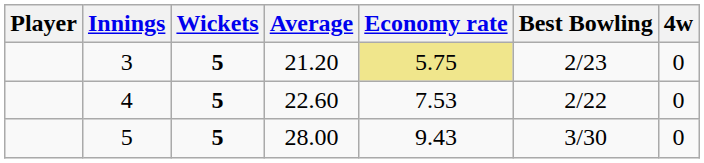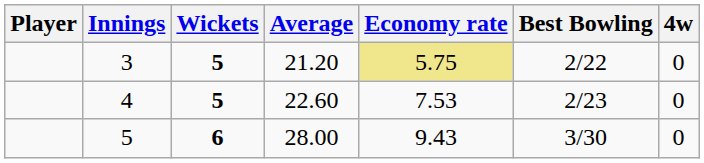 <table class="wikitable sortable" style="text-align: center;">
 <tr>
 <th>Player</th>
 <th><a href='#'>Innings</a></th>
 <th><a href='#'>Wickets</a></th>
 <th><a href='#'>Average</a></th>
 <th><a href='#'>Economy rate</a></th>
 <th>Best Bowling</th>
 <th>4w</th>
 </tr>
 <tr>
 <td></td>
 <td>3</td>
 <td><strong>5</strong></td>
 <td>21.20</td>
 <td style="background: khaki;">5.75</td>
-<td>2/23</td>
+<td>2/22</td>
 <td>0</td>
 </tr>
 <tr>
 <td></td>
 <td>4</td>
 <td><strong>5</strong></td>
 <td>22.60</td>
 <td>7.53</td>
-<td>2/22</td>
+<td>2/23</td>
 <td>0</td>
 </tr>
 <tr>
 <td></td>
 <td>5</td>
-<td><strong>5</strong></td>
+<td><strong>6</strong></td>
 <td>28.00</td>
 <td>9.43</td>
 <td>3/30</td>
 <td>0</td>
 </tr>
 </table>
